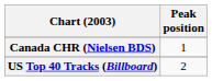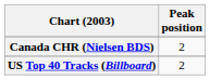 <table class="wikitable sortable plainrowheaders" style="text-align:center;">
 <tr>
 <th scope="col">Chart (2003)</th>
 <th scope="col">Peak<br>position</th>
 </tr>
 <tr>
 </tr>
 <tr>
 </tr>
 <tr>
 </tr>
 <tr>
 </tr>
 <tr>
 <th scope="row">Canada CHR (<a href='#'>Nielsen BDS</a>)</th>
-<td style="text-align:center">1</td>
+<td style="text-align:center">2</td>
 </tr>
 <tr>
 </tr>
 <tr>
 </tr>
 <tr>
 </tr>
 <tr>
 </tr>
 <tr>
 </tr>
 <tr>
 </tr>
 <tr>
 </tr>
 <tr>
 </tr>
 <tr>
 </tr>
 <tr>
 </tr>
 <tr>
 </tr>
 <tr>
 </tr>
 <tr>
 </tr>
 <tr>
 </tr>
 <tr>
 </tr>
 <tr>
 <th scope="row">US <a href='#'>Top 40 Tracks</a> (<em><a href='#'>Billboard</a></em>)</th>
 <td>2</td>
 </tr>
 </table>
